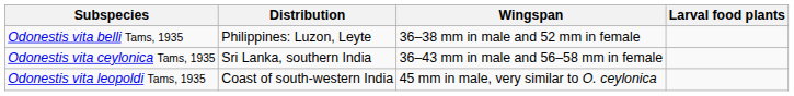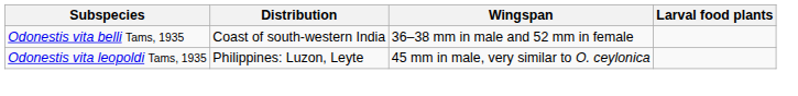 <table class="wikitable">
 <tr>
 <th>Subspecies</th>
 <th>Distribution</th>
 <th>Wingspan</th>
 <th>Larval food plants</th>
 </tr>
 <tr>
 <td><em><a href='#'>Odonestis vita belli</a></em> <small>Tams, 1935</small></td>
-<td>Philippines: Luzon, Leyte</td>
+<td>Coast of south-western India</td>
 <td>36–38 mm in male and 52 mm in female</td>
 <td></td>
 </tr>
 <tr>
-<td><em><a href='#'>Odonestis vita ceylonica</a></em> <small>Tams, 1935</small></td>
-<td>Sri Lanka, southern India</td>
-<td>36–43 mm in male and 56–58 mm in female</td>
-<td></td>
-</tr>
-<tr>
 <td><em><a href='#'>Odonestis vita leopoldi</a></em> <small>Tams, 1935</small></td>
-<td>Coast of south-western India</td>
+<td>Philippines: Luzon, Leyte</td>
 <td>45 mm in male, very similar to <em>O. ceylonica</em></td>
 <td></td>
 </tr>
 </table>
